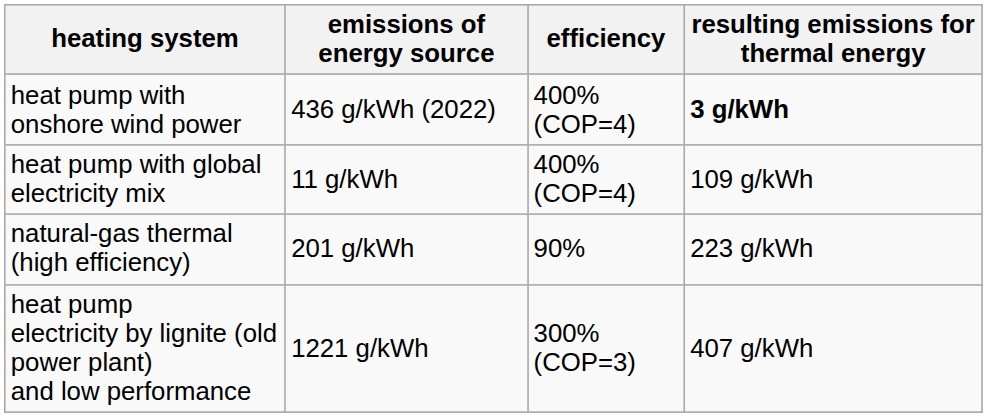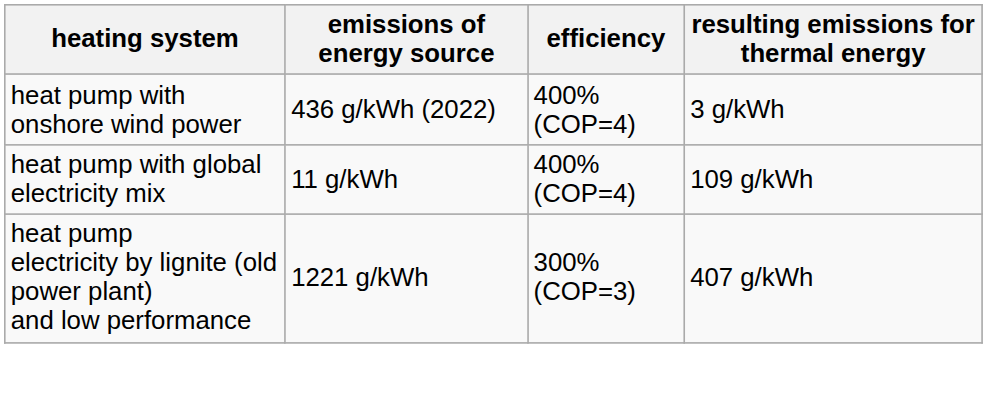 <table class="wikitable">
 <tr>
 <th>heating system</th>
 <th>emissions of energy source</th>
 <th>efficiency</th>
 <th>resulting emissions for thermal energy</th>
 </tr>
 <tr>
 <td>heat pump with onshore wind power</td>
 <td>436 g/kWh (2022)</td>
 <td>400% (COP=4)</td>
-<td><strong>3 g/kWh</strong></td>
+<td>3 g/kWh</td>
 </tr>
 <tr>
 <td>heat pump with global electricity mix</td>
 <td>11 g/kWh</td>
 <td>400% (COP=4)</td>
 <td>109 g/kWh</td>
 </tr>
 <tr>
-<td>natural-gas thermal (high efficiency)</td>
-<td>201 g/kWh</td>
-<td>90%</td>
-<td>223 g/kWh</td>
-</tr>
-<tr>
 <td>heat pump<br>electricity by lignite (old power plant)<br>and low performance</td>
 <td>1221 g/kWh</td>
 <td>300% (COP=3)</td>
 <td>407 g/kWh</td>
 </tr>
 </table>
